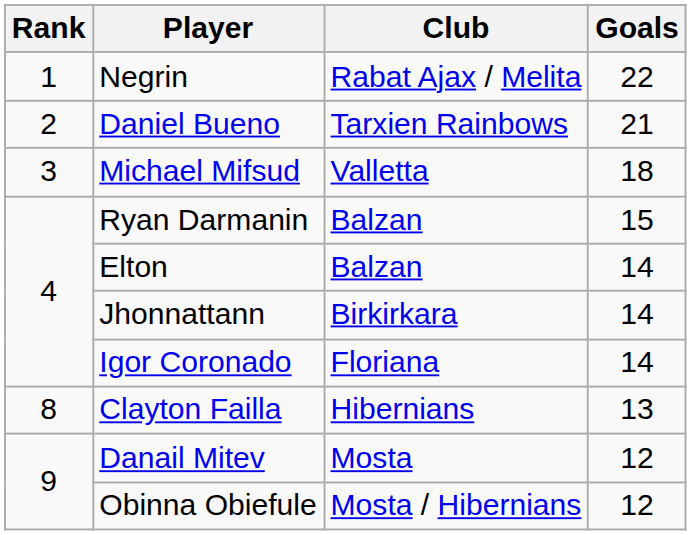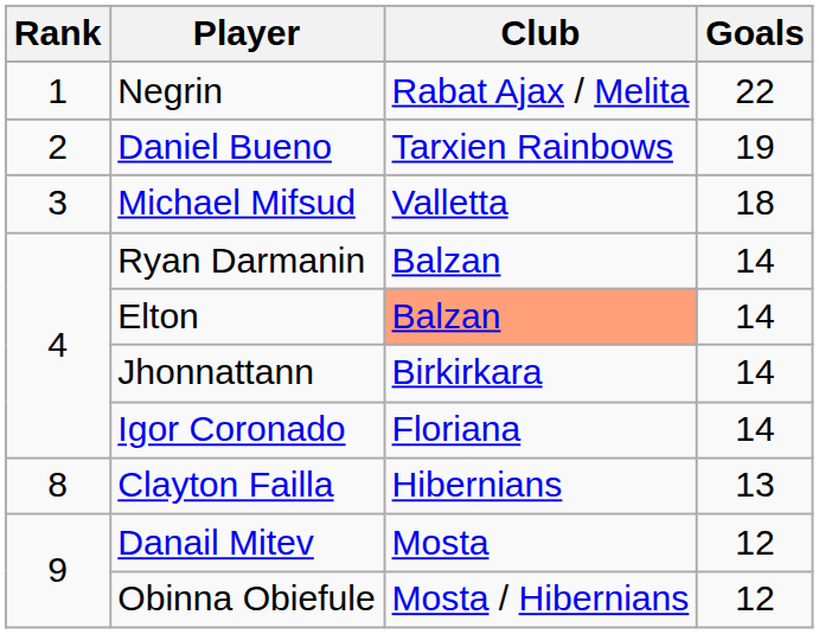 <table class="wikitable" style="text-align:center">
 <tr>
 <th>Rank</th>
 <th>Player</th>
 <th>Club</th>
 <th>Goals</th>
 </tr>
 <tr>
 <td>1</td>
 <td align="left"> Negrin</td>
 <td align="left"><a href='#'>Rabat Ajax</a> / <a href='#'>Melita</a></td>
 <td>22</td>
 </tr>
 <tr>
 <td>2</td>
 <td align="left"> <a href='#'>Daniel Bueno</a></td>
 <td align="left"><a href='#'>Tarxien Rainbows</a></td>
-<td>21</td>
+<td>19</td>
 </tr>
 <tr>
 <td>3</td>
 <td align="left"> <a href='#'>Michael Mifsud</a></td>
 <td align="left"><a href='#'>Valletta</a></td>
 <td>18</td>
 </tr>
 <tr>
 <td rowspan="4">4</td>
 <td align="left"> Ryan Darmanin</td>
 <td align="left"><a href='#'>Balzan</a></td>
-<td>15</td>
+<td>14</td>
 </tr>
 <tr>
 <td align="left"> Elton</td>
-<td align="left"><a href='#'>Balzan</a></td>
+<td align="left" style="background: lightsalmon;"><a href='#'>Balzan</a></td>
 <td>14</td>
 </tr>
 <tr>
 <td align="left"> Jhonnattann</td>
 <td align="left"><a href='#'>Birkirkara</a></td>
 <td>14</td>
 </tr>
 <tr>
 <td align="left"> <a href='#'>Igor Coronado</a></td>
 <td align="left"><a href='#'>Floriana</a></td>
 <td>14</td>
 </tr>
 <tr>
 <td>8</td>
 <td align="left"> <a href='#'>Clayton Failla</a></td>
 <td align="left"><a href='#'>Hibernians</a></td>
 <td>13</td>
 </tr>
 <tr>
 <td rowspan="2">9</td>
 <td align="left"> <a href='#'>Danail Mitev</a></td>
 <td align="left"><a href='#'>Mosta</a></td>
 <td>12</td>
 </tr>
 <tr>
 <td align="left"> Obinna Obiefule</td>
 <td align="left"><a href='#'>Mosta</a> / <a href='#'>Hibernians</a></td>
 <td>12</td>
 </tr>
 </table>
